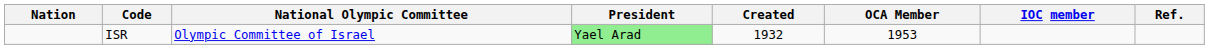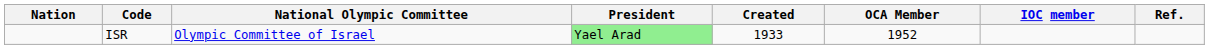 <table class="wikitable"  width=100%>
 <tr>
 <th>Nation</th>
 <th>Code</th>
 <th>National Olympic Committee</th>
 <th>President</th>
 <th>Created</th>
 <th>OCA Member</th>
 <th><a href='#'>IOC</a> <a href='#'>member</a></th>
 <th>Ref.</th>
 </tr>
 <tr>
 <td></td>
 <td>ISR</td>
 <td><a href='#'>Olympic Committee of Israel</a></td>
 <td style="background: lightgreen;">Yael Arad</td>
-<td align=center>1932</td>
-<td align=center>1953</td>
+<td align=center>1933</td>
+<td align=center>1952</td>
 <td></td>
 <td></td>
 </tr>
 </table>
